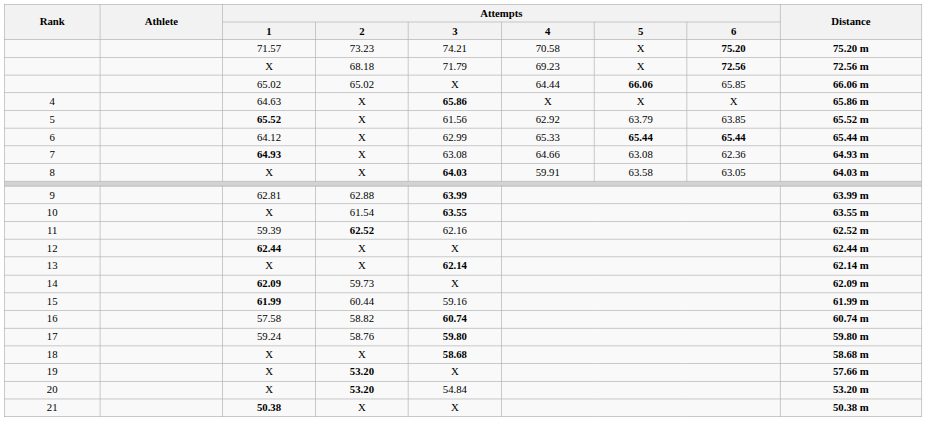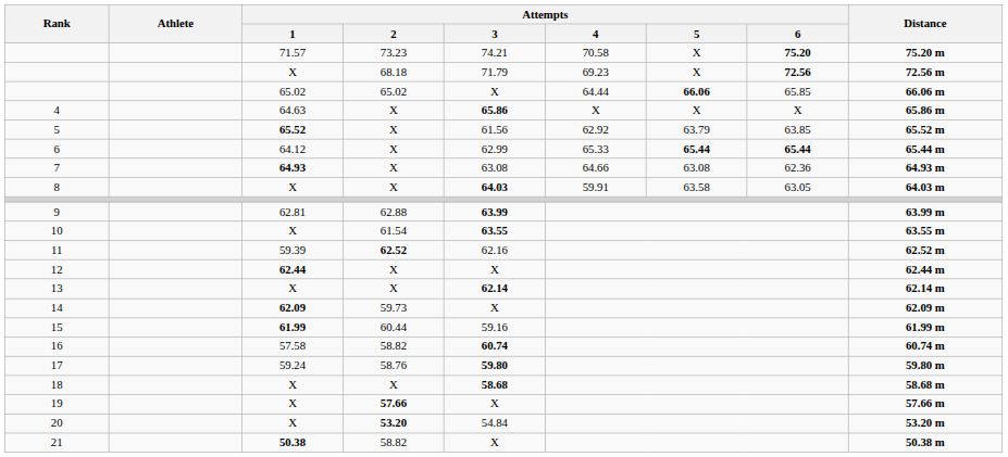 <table class="wikitable" style=" text-align:center; font-size:110%;" width="95%">
 <tr>
 <th rowspan="2">Rank</th>
 <th rowspan="2">Athlete</th>
 <th colspan="6">Attempts</th>
 <th rowspan="2">Distance</th>
 </tr>
 <tr>
 <th>1</th>
 <th>2</th>
 <th>3</th>
 <th>4</th>
 <th>5</th>
 <th>6</th>
 </tr>
 <tr>
 <td></td>
 <td align=left></td>
 <td>71.57</td>
 <td>73.23</td>
 <td>74.21</td>
 <td>70.58</td>
 <td>X</td>
 <td><strong>75.20</strong></td>
 <td align="center"><strong>75.20 m</strong></td>
 </tr>
 <tr>
 <td></td>
 <td align=left></td>
 <td>X</td>
 <td>68.18</td>
 <td>71.79</td>
 <td>69.23</td>
 <td>X</td>
 <td><strong>72.56</strong></td>
 <td align="center"><strong>72.56 m</strong></td>
 </tr>
 <tr>
 <td></td>
 <td align=left></td>
 <td>65.02</td>
 <td>65.02</td>
 <td>X</td>
 <td>64.44</td>
 <td><strong>66.06</strong></td>
 <td>65.85</td>
 <td align="center"><strong>66.06 m</strong></td>
 </tr>
 <tr>
 <td>4</td>
 <td align=left></td>
 <td>64.63</td>
 <td>X</td>
 <td><strong>65.86</strong></td>
 <td>X</td>
 <td>X</td>
 <td>X</td>
 <td align="center"><strong>65.86 m</strong></td>
 </tr>
 <tr>
 <td>5</td>
 <td align=left></td>
 <td><strong>65.52</strong></td>
 <td>X</td>
 <td>61.56</td>
 <td>62.92</td>
 <td>63.79</td>
 <td>63.85</td>
 <td align="center"><strong>65.52 m</strong></td>
 </tr>
 <tr>
 <td>6</td>
 <td align=left></td>
 <td>64.12</td>
 <td>X</td>
 <td>62.99</td>
 <td>65.33</td>
 <td><strong>65.44</strong></td>
 <td><strong>65.44</strong></td>
 <td align="center"><strong>65.44 m</strong></td>
 </tr>
 <tr>
 <td>7</td>
 <td align=left></td>
 <td><strong>64.93</strong></td>
 <td>X</td>
 <td>63.08</td>
 <td>64.66</td>
 <td>63.08</td>
 <td>62.36</td>
 <td align="center"><strong>64.93 m</strong></td>
 </tr>
 <tr>
 <td>8</td>
 <td align=left></td>
 <td>X</td>
 <td>X</td>
 <td><strong>64.03</strong></td>
 <td>59.91</td>
 <td>63.58</td>
 <td>63.05</td>
 <td align="center"><strong>64.03 m</strong></td>
 </tr>
 <tr>
 <td colspan=9 bgcolor=lightgray></td>
 </tr>
 <tr>
 <td>9</td>
 <td align=left></td>
 <td>62.81</td>
 <td>62.88</td>
 <td><strong>63.99</strong></td>
 <td colspan=3></td>
 <td><strong>63.99 m</strong></td>
 </tr>
 <tr>
 <td>10</td>
 <td align=left></td>
 <td>X</td>
 <td>61.54</td>
 <td><strong>63.55</strong></td>
 <td colspan=3></td>
 <td><strong>63.55 m</strong></td>
 </tr>
 <tr>
 <td>11</td>
 <td align=left></td>
 <td>59.39</td>
 <td><strong>62.52</strong></td>
 <td>62.16</td>
 <td colspan=3></td>
 <td><strong>62.52 m</strong></td>
 </tr>
 <tr>
 <td>12</td>
 <td align=left></td>
 <td><strong>62.44</strong></td>
 <td>X</td>
 <td>X</td>
 <td colspan=3></td>
 <td><strong>62.44 m</strong></td>
 </tr>
 <tr>
 <td>13</td>
 <td align=left></td>
 <td>X</td>
 <td>X</td>
 <td><strong>62.14</strong></td>
 <td colspan=3></td>
 <td><strong>62.14 m</strong></td>
 </tr>
 <tr>
 <td>14</td>
 <td align=left></td>
 <td><strong>62.09</strong></td>
 <td>59.73</td>
 <td>X</td>
 <td colspan=3></td>
 <td><strong>62.09 m</strong></td>
 </tr>
 <tr>
 <td>15</td>
 <td align=left></td>
 <td><strong>61.99</strong></td>
 <td>60.44</td>
 <td>59.16</td>
 <td colspan=3></td>
 <td><strong>61.99 m</strong></td>
 </tr>
 <tr>
 <td>16</td>
 <td align=left></td>
 <td>57.58</td>
 <td>58.82</td>
 <td><strong>60.74</strong></td>
 <td colspan=3></td>
 <td><strong>60.74 m</strong></td>
 </tr>
 <tr>
 <td>17</td>
 <td align=left></td>
 <td>59.24</td>
 <td>58.76</td>
 <td><strong>59.80</strong></td>
 <td colspan=3></td>
 <td><strong>59.80 m</strong></td>
 </tr>
 <tr>
 <td>18</td>
 <td align=left></td>
 <td>X</td>
 <td>X</td>
 <td><strong>58.68</strong></td>
 <td colspan=3></td>
 <td><strong>58.68 m</strong></td>
 </tr>
 <tr>
 <td>19</td>
 <td align=left></td>
 <td>X</td>
-<td><strong>53.20</strong></td>
+<td><strong>57.66</strong></td>
 <td>X</td>
 <td colspan=3></td>
 <td><strong>57.66 m</strong></td>
 </tr>
 <tr>
 <td>20</td>
 <td align=left></td>
 <td>X</td>
 <td><strong>53.20</strong></td>
 <td>54.84</td>
 <td colspan=3></td>
 <td><strong>53.20 m</strong></td>
 </tr>
 <tr>
 <td>21</td>
 <td align=left></td>
 <td><strong>50.38</strong></td>
-<td>X</td>
+<td>58.82</td>
 <td>X</td>
 <td colspan=3></td>
 <td><strong>50.38 m</strong></td>
 </tr>
 </table>
